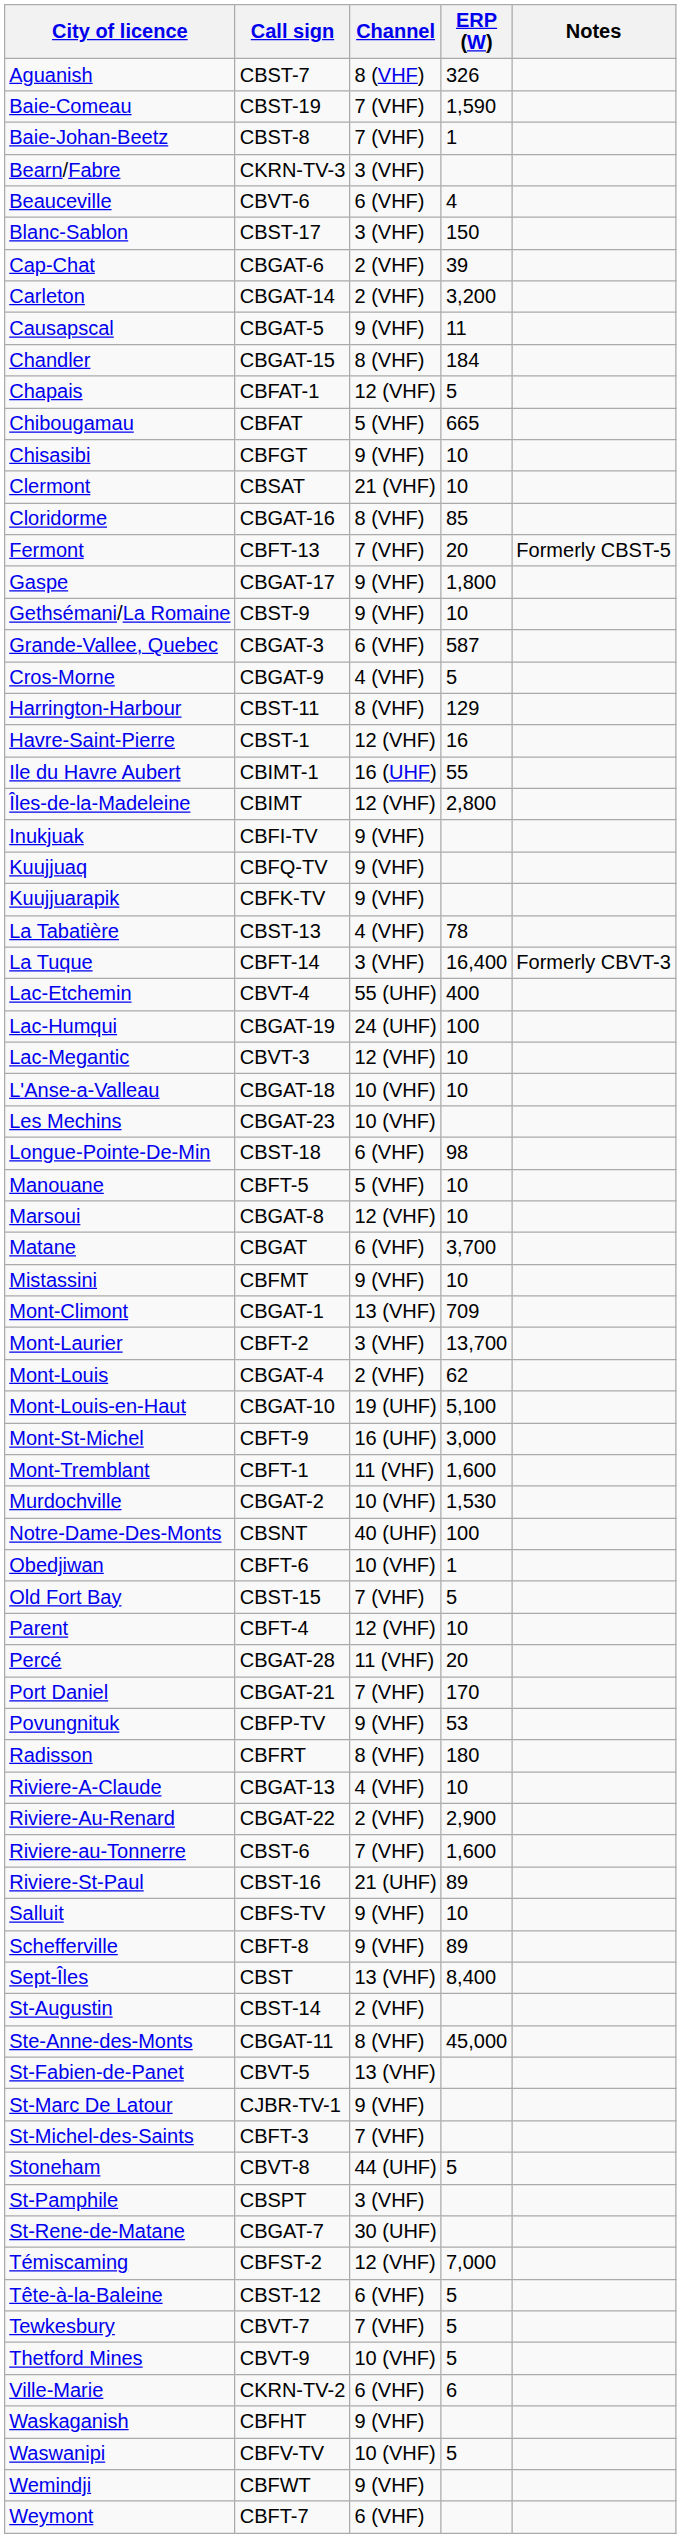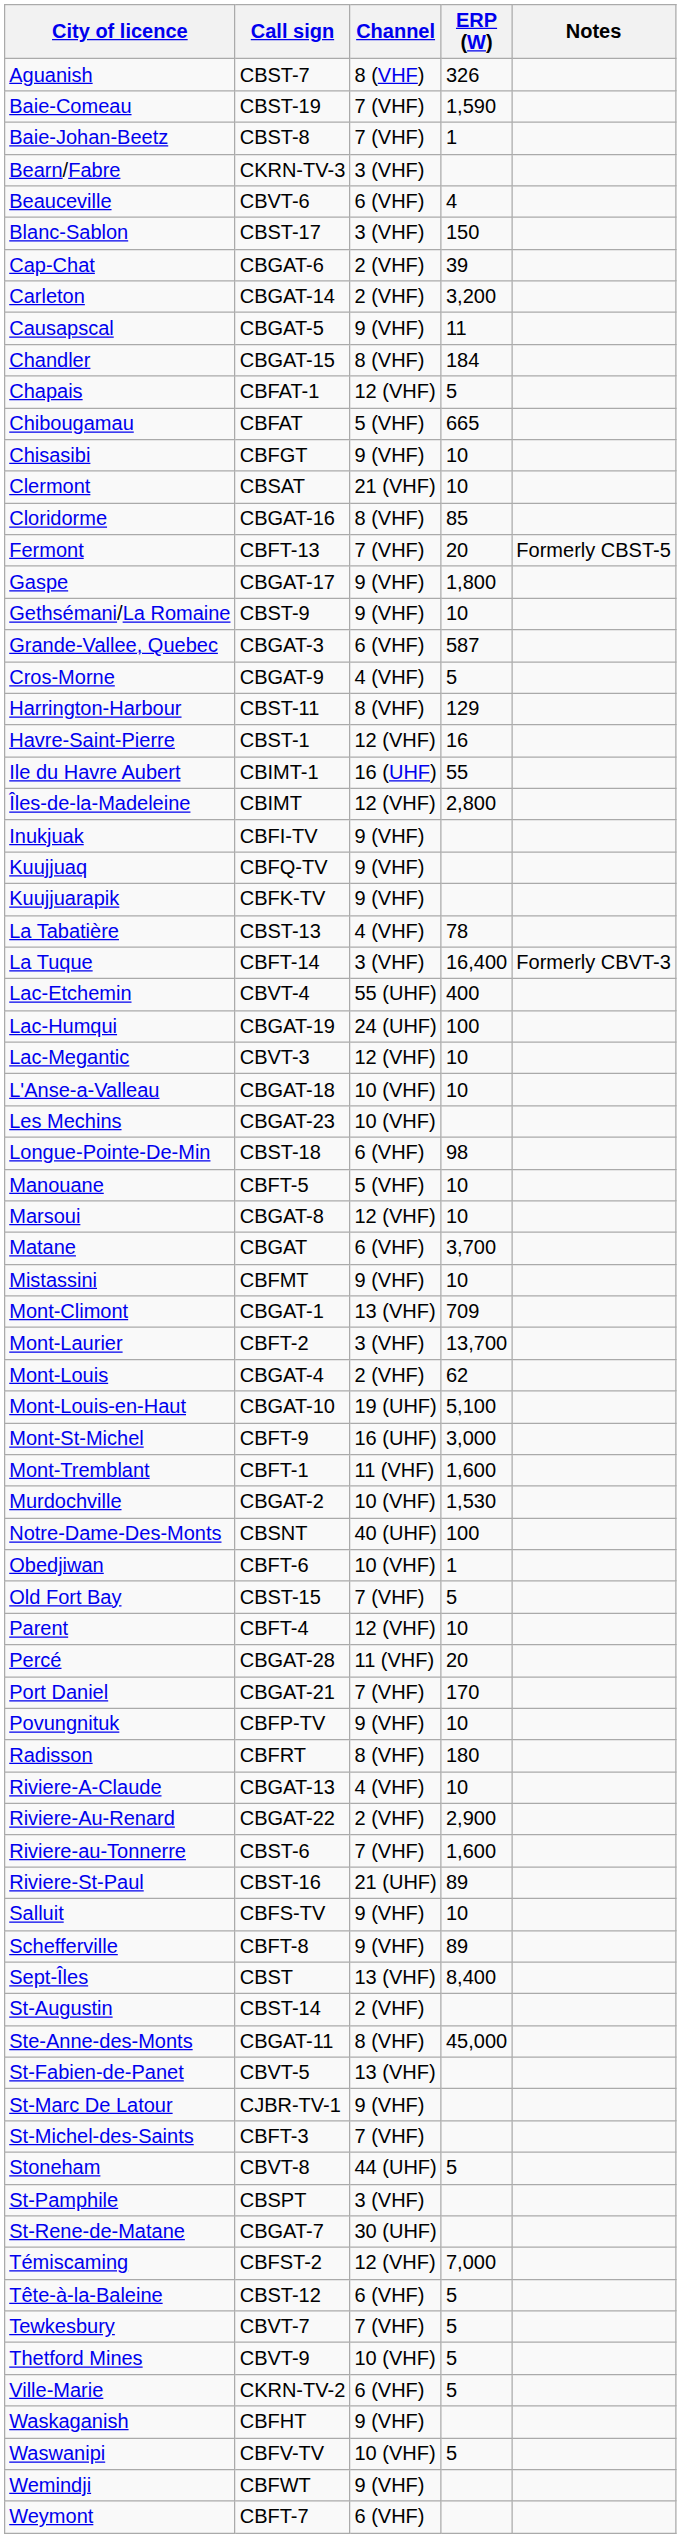 <table class="wikitable sortable">
 <tr>
 <th><a href='#'>City of licence</a></th>
 <th><a href='#'>Call sign</a></th>
 <th><a href='#'>Channel</a></th>
 <th><a href='#'>ERP</a><br>(<a href='#'>W</a>)</th>
 <th scope = "row">Notes</th>
 </tr>
 <tr>
 <td><a href='#'>Aguanish</a></td>
 <td>CBST-7</td>
 <td>8 (<a href='#'>VHF</a>)</td>
 <td>326</td>
 <td></td>
 </tr>
 <tr>
 <td><a href='#'>Baie-Comeau</a></td>
 <td>CBST-19</td>
 <td>7 (VHF)</td>
 <td>1,590</td>
 <td></td>
 </tr>
 <tr>
 <td><a href='#'>Baie-Johan-Beetz</a></td>
 <td>CBST-8</td>
 <td>7 (VHF)</td>
 <td>1</td>
 <td></td>
 </tr>
 <tr>
 <td><a href='#'>Bearn</a>/<a href='#'>Fabre</a></td>
 <td>CKRN-TV-3</td>
 <td>3 (VHF)</td>
 <td></td>
 <td></td>
 </tr>
 <tr>
 <td><a href='#'>Beauceville</a></td>
 <td>CBVT-6</td>
 <td>6 (VHF)</td>
 <td>4</td>
 <td></td>
 </tr>
 <tr>
 <td><a href='#'>Blanc-Sablon</a></td>
 <td>CBST-17</td>
 <td>3 (VHF)</td>
 <td>150</td>
 <td></td>
 </tr>
 <tr>
 <td><a href='#'>Cap-Chat</a></td>
 <td>CBGAT-6</td>
 <td>2 (VHF)</td>
 <td>39</td>
 <td></td>
 </tr>
 <tr>
 <td><a href='#'>Carleton</a></td>
 <td>CBGAT-14</td>
 <td>2 (VHF)</td>
 <td>3,200</td>
 <td></td>
 </tr>
 <tr>
 <td><a href='#'>Causapscal</a></td>
 <td>CBGAT-5</td>
 <td>9 (VHF)</td>
 <td>11</td>
 <td></td>
 </tr>
 <tr>
 <td><a href='#'>Chandler</a></td>
 <td>CBGAT-15</td>
 <td>8 (VHF)</td>
 <td>184</td>
 <td></td>
 </tr>
 <tr>
 <td><a href='#'>Chapais</a></td>
 <td>CBFAT-1</td>
 <td>12 (VHF)</td>
 <td>5</td>
 <td></td>
 </tr>
 <tr>
 <td><a href='#'>Chibougamau</a></td>
 <td>CBFAT</td>
 <td>5 (VHF)</td>
 <td>665</td>
 <td></td>
 </tr>
 <tr>
 <td><a href='#'>Chisasibi</a></td>
 <td>CBFGT</td>
 <td>9 (VHF)</td>
 <td>10</td>
 <td></td>
 </tr>
 <tr>
 <td><a href='#'>Clermont</a></td>
 <td>CBSAT</td>
 <td>21 (VHF)</td>
 <td>10</td>
 <td></td>
 </tr>
 <tr>
 <td><a href='#'>Cloridorme</a></td>
 <td>CBGAT-16</td>
 <td>8 (VHF)</td>
 <td>85</td>
 <td></td>
 </tr>
 <tr>
 <td><a href='#'>Fermont</a></td>
 <td>CBFT-13</td>
 <td>7 (VHF)</td>
 <td>20</td>
 <td>Formerly CBST-5</td>
 </tr>
 <tr>
 <td><a href='#'>Gaspe</a></td>
 <td>CBGAT-17</td>
 <td>9 (VHF)</td>
 <td>1,800</td>
 <td></td>
 </tr>
 <tr>
 <td><a href='#'>Gethsémani</a>/<a href='#'>La Romaine</a></td>
 <td>CBST-9</td>
 <td>9 (VHF)</td>
 <td>10</td>
 <td></td>
 </tr>
 <tr>
 <td><a href='#'>Grande-Vallee, Quebec</a></td>
 <td>CBGAT-3</td>
 <td>6 (VHF)</td>
 <td>587</td>
 <td></td>
 </tr>
 <tr>
 <td><a href='#'>Cros-Morne</a></td>
 <td>CBGAT-9</td>
 <td>4 (VHF)</td>
 <td>5</td>
 <td></td>
 </tr>
 <tr>
 <td><a href='#'>Harrington-Harbour</a></td>
 <td>CBST-11</td>
 <td>8 (VHF)</td>
 <td>129</td>
 <td></td>
 </tr>
 <tr>
 <td><a href='#'>Havre-Saint-Pierre</a></td>
 <td>CBST-1</td>
 <td>12 (VHF)</td>
 <td>16</td>
 <td></td>
 </tr>
 <tr>
 <td><a href='#'>Ile du Havre Aubert</a></td>
 <td>CBIMT-1</td>
 <td>16 (<a href='#'>UHF</a>)</td>
 <td>55</td>
 <td></td>
 </tr>
 <tr>
 <td><a href='#'>Îles-de-la-Madeleine</a></td>
 <td>CBIMT</td>
 <td>12 (VHF)</td>
 <td>2,800</td>
 <td></td>
 </tr>
 <tr>
 <td><a href='#'>Inukjuak</a></td>
 <td>CBFI-TV</td>
 <td>9 (VHF)</td>
 <td></td>
 <td></td>
 </tr>
 <tr>
 <td><a href='#'>Kuujjuaq</a></td>
 <td>CBFQ-TV</td>
 <td>9 (VHF)</td>
 <td></td>
 <td></td>
 </tr>
 <tr>
 <td><a href='#'>Kuujjuarapik</a></td>
 <td>CBFK-TV</td>
 <td>9 (VHF)</td>
 <td></td>
 <td></td>
 </tr>
 <tr>
 <td><a href='#'>La Tabatière</a></td>
 <td>CBST-13</td>
 <td>4 (VHF)</td>
 <td>78</td>
 <td></td>
 </tr>
 <tr>
 <td><a href='#'>La Tuque</a></td>
 <td>CBFT-14</td>
 <td>3 (VHF)</td>
 <td>16,400</td>
 <td>Formerly CBVT-3</td>
 </tr>
 <tr>
 <td><a href='#'>Lac-Etchemin</a></td>
 <td>CBVT-4</td>
 <td>55 (UHF)</td>
 <td>400</td>
 <td></td>
 </tr>
 <tr>
 <td><a href='#'>Lac-Humqui</a></td>
 <td>CBGAT-19</td>
 <td>24 (UHF)</td>
 <td>100</td>
 <td></td>
 </tr>
 <tr>
 <td><a href='#'>Lac-Megantic</a></td>
 <td>CBVT-3</td>
 <td>12 (VHF)</td>
 <td>10</td>
 <td></td>
 </tr>
 <tr>
 <td><a href='#'>L'Anse-a-Valleau</a></td>
 <td>CBGAT-18</td>
 <td>10 (VHF)</td>
 <td>10</td>
 <td></td>
 </tr>
 <tr>
 <td><a href='#'>Les Mechins</a></td>
 <td>CBGAT-23</td>
 <td>10 (VHF)</td>
 <td></td>
 <td></td>
 </tr>
 <tr>
 <td><a href='#'>Longue-Pointe-De-Min</a></td>
 <td>CBST-18</td>
 <td>6 (VHF)</td>
 <td>98</td>
 <td></td>
 </tr>
 <tr>
 <td><a href='#'>Manouane</a></td>
 <td>CBFT-5</td>
 <td>5 (VHF)</td>
 <td>10</td>
 <td></td>
 </tr>
 <tr>
 <td><a href='#'>Marsoui</a></td>
 <td>CBGAT-8</td>
 <td>12 (VHF)</td>
 <td>10</td>
 <td></td>
 </tr>
 <tr>
 <td><a href='#'>Matane</a></td>
 <td>CBGAT</td>
 <td>6 (VHF)</td>
 <td>3,700</td>
 <td></td>
 </tr>
 <tr>
 <td><a href='#'>Mistassini</a></td>
 <td>CBFMT</td>
 <td>9 (VHF)</td>
 <td>10</td>
 <td></td>
 </tr>
 <tr>
 <td><a href='#'>Mont-Climont</a></td>
 <td>CBGAT-1</td>
 <td>13 (VHF)</td>
 <td>709</td>
 <td></td>
 </tr>
 <tr>
 <td><a href='#'>Mont-Laurier</a></td>
 <td>CBFT-2</td>
 <td>3 (VHF)</td>
 <td>13,700</td>
 <td></td>
 </tr>
 <tr>
 <td><a href='#'>Mont-Louis</a></td>
 <td>CBGAT-4</td>
 <td>2 (VHF)</td>
 <td>62</td>
 <td></td>
 </tr>
 <tr>
 <td><a href='#'>Mont-Louis-en-Haut</a></td>
 <td>CBGAT-10</td>
 <td>19 (UHF)</td>
 <td>5,100</td>
 <td></td>
 </tr>
 <tr>
 <td><a href='#'>Mont-St-Michel</a></td>
 <td>CBFT-9</td>
 <td>16 (UHF)</td>
 <td>3,000</td>
 <td></td>
 </tr>
 <tr>
 <td><a href='#'>Mont-Tremblant</a></td>
 <td>CBFT-1</td>
 <td>11 (VHF)</td>
 <td>1,600</td>
 <td></td>
 </tr>
 <tr>
 <td><a href='#'>Murdochville</a></td>
 <td>CBGAT-2</td>
 <td>10 (VHF)</td>
 <td>1,530</td>
 <td></td>
 </tr>
 <tr>
 <td><a href='#'>Notre-Dame-Des-Monts</a></td>
 <td>CBSNT</td>
 <td>40 (UHF)</td>
 <td>100</td>
 <td></td>
 </tr>
 <tr>
 <td><a href='#'>Obedjiwan</a></td>
 <td>CBFT-6</td>
 <td>10 (VHF)</td>
 <td>1</td>
 <td></td>
 </tr>
 <tr>
 <td><a href='#'>Old Fort Bay</a></td>
 <td>CBST-15</td>
 <td>7 (VHF)</td>
 <td>5</td>
 <td></td>
 </tr>
 <tr>
 <td><a href='#'>Parent</a></td>
 <td>CBFT-4</td>
 <td>12 (VHF)</td>
 <td>10</td>
 <td></td>
 </tr>
 <tr>
 <td><a href='#'>Percé</a></td>
 <td>CBGAT-28</td>
 <td>11 (VHF)</td>
 <td>20</td>
 <td></td>
 </tr>
 <tr>
 <td><a href='#'>Port Daniel</a></td>
 <td>CBGAT-21</td>
 <td>7 (VHF)</td>
 <td>170</td>
 <td></td>
 </tr>
 <tr>
 <td><a href='#'>Povungnituk</a></td>
 <td>CBFP-TV</td>
 <td>9 (VHF)</td>
-<td>53</td>
+<td>10</td>
 <td></td>
 </tr>
 <tr>
 <td><a href='#'>Radisson</a></td>
 <td>CBFRT</td>
 <td>8 (VHF)</td>
 <td>180</td>
 <td></td>
 </tr>
 <tr>
 <td><a href='#'>Riviere-A-Claude</a></td>
 <td>CBGAT-13</td>
 <td>4 (VHF)</td>
 <td>10</td>
 <td></td>
 </tr>
 <tr>
 <td><a href='#'>Riviere-Au-Renard</a></td>
 <td>CBGAT-22</td>
 <td>2 (VHF)</td>
 <td>2,900</td>
 <td></td>
 </tr>
 <tr>
 <td><a href='#'>Riviere-au-Tonnerre</a></td>
 <td>CBST-6</td>
 <td>7 (VHF)</td>
 <td>1,600</td>
 <td></td>
 </tr>
 <tr>
 <td><a href='#'>Riviere-St-Paul</a></td>
 <td>CBST-16</td>
 <td>21 (UHF)</td>
 <td>89</td>
 <td></td>
 </tr>
 <tr>
 <td><a href='#'>Salluit</a></td>
 <td>CBFS-TV</td>
 <td>9 (VHF)</td>
 <td>10</td>
 <td></td>
 </tr>
 <tr>
 <td><a href='#'>Schefferville</a></td>
 <td>CBFT-8</td>
 <td>9 (VHF)</td>
 <td>89</td>
 <td></td>
 </tr>
 <tr>
 <td><a href='#'>Sept-Îles</a></td>
 <td>CBST</td>
 <td>13 (VHF)</td>
 <td>8,400</td>
 <td></td>
 </tr>
 <tr>
 <td><a href='#'>St-Augustin</a></td>
 <td>CBST-14</td>
 <td>2 (VHF)</td>
 <td></td>
 <td></td>
 </tr>
 <tr>
 <td><a href='#'>Ste-Anne-des-Monts</a></td>
 <td>CBGAT-11</td>
 <td>8 (VHF)</td>
 <td>45,000</td>
 <td></td>
 </tr>
 <tr>
 <td><a href='#'>St-Fabien-de-Panet</a></td>
 <td>CBVT-5</td>
 <td>13 (VHF)</td>
 <td></td>
 <td></td>
 </tr>
 <tr>
 <td><a href='#'>St-Marc De Latour</a></td>
 <td>CJBR-TV-1</td>
 <td>9 (VHF)</td>
 <td></td>
 <td></td>
 </tr>
 <tr>
 <td><a href='#'>St-Michel-des-Saints</a></td>
 <td>CBFT-3</td>
 <td>7 (VHF)</td>
 <td></td>
 <td></td>
 </tr>
 <tr>
 <td><a href='#'>Stoneham</a></td>
 <td>CBVT-8</td>
 <td>44 (UHF)</td>
 <td>5</td>
 <td></td>
 </tr>
 <tr>
 <td><a href='#'>St-Pamphile</a></td>
 <td>CBSPT</td>
 <td>3 (VHF)</td>
 <td></td>
 <td></td>
 </tr>
 <tr>
 <td><a href='#'>St-Rene-de-Matane</a></td>
 <td>CBGAT-7</td>
 <td>30 (UHF)</td>
 <td></td>
 <td></td>
 </tr>
 <tr>
 <td><a href='#'>Témiscaming</a></td>
 <td>CBFST-2</td>
 <td>12 (VHF)</td>
 <td>7,000</td>
 <td></td>
 </tr>
 <tr>
 <td><a href='#'>Tête-à-la-Baleine</a></td>
 <td>CBST-12</td>
 <td>6 (VHF)</td>
 <td>5</td>
 <td></td>
 </tr>
 <tr>
 <td><a href='#'>Tewkesbury</a></td>
 <td>CBVT-7</td>
 <td>7 (VHF)</td>
 <td>5</td>
 <td></td>
 </tr>
 <tr>
 <td><a href='#'>Thetford Mines</a></td>
 <td>CBVT-9</td>
 <td>10 (VHF)</td>
 <td>5</td>
 <td></td>
 </tr>
 <tr>
 <td><a href='#'>Ville-Marie</a></td>
 <td>CKRN-TV-2</td>
 <td>6 (VHF)</td>
-<td>6</td>
+<td>5</td>
 <td></td>
 </tr>
 <tr>
 <td><a href='#'>Waskaganish</a></td>
 <td>CBFHT</td>
 <td>9 (VHF)</td>
 <td></td>
 <td></td>
 </tr>
 <tr>
 <td><a href='#'>Waswanipi</a></td>
 <td>CBFV-TV</td>
 <td>10 (VHF)</td>
 <td>5</td>
 <td></td>
 </tr>
 <tr>
 <td><a href='#'>Wemindji</a></td>
 <td>CBFWT</td>
 <td>9 (VHF)</td>
 <td></td>
 <td></td>
 </tr>
 <tr>
 <td><a href='#'>Weymont</a></td>
 <td>CBFT-7</td>
 <td>6 (VHF)</td>
 <td></td>
 <td></td>
 </tr>
 </table>
